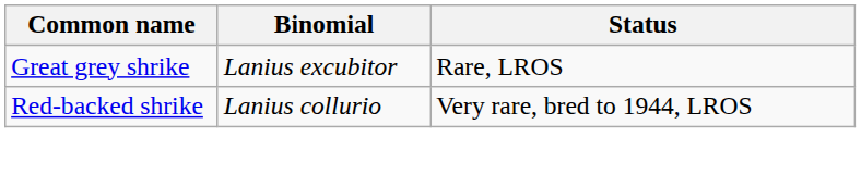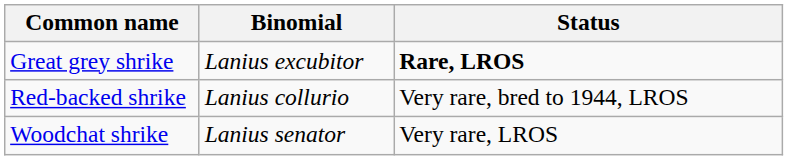 <table width=60% class="wikitable">
 <tr>
 <th width=25%>Common name</th>
 <th width=25%>Binomial</th>
 <th width=50%>Status</th>
 </tr>
 <tr>
 <td><a href='#'>Great grey shrike</a></td>
 <td><em>Lanius excubitor</em></td>
-<td>Rare, LROS</td>
+<td><strong>Rare, LROS</strong></td>
 </tr>
 <tr>
 <td><a href='#'>Red-backed shrike</a></td>
 <td><em>Lanius collurio</em></td>
 <td>Very rare, bred to 1944, LROS</td>
 </tr>
+<tr>
+<td><a href='#'>Woodchat shrike</a></td>
+<td><em>Lanius senator</em></td>
+<td>Very rare, LROS</td>
+</tr>
 </table>
